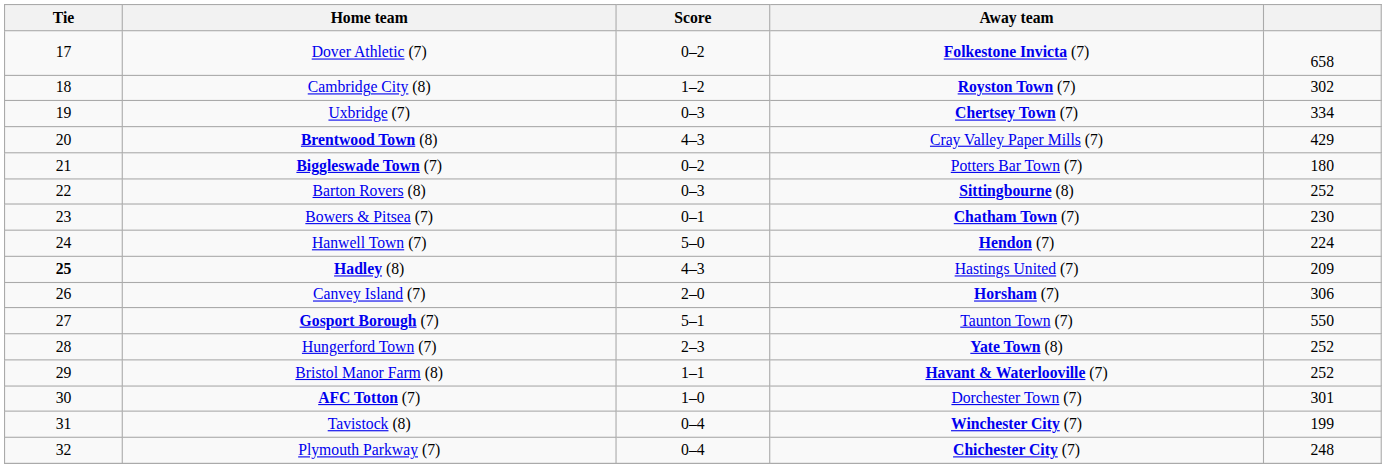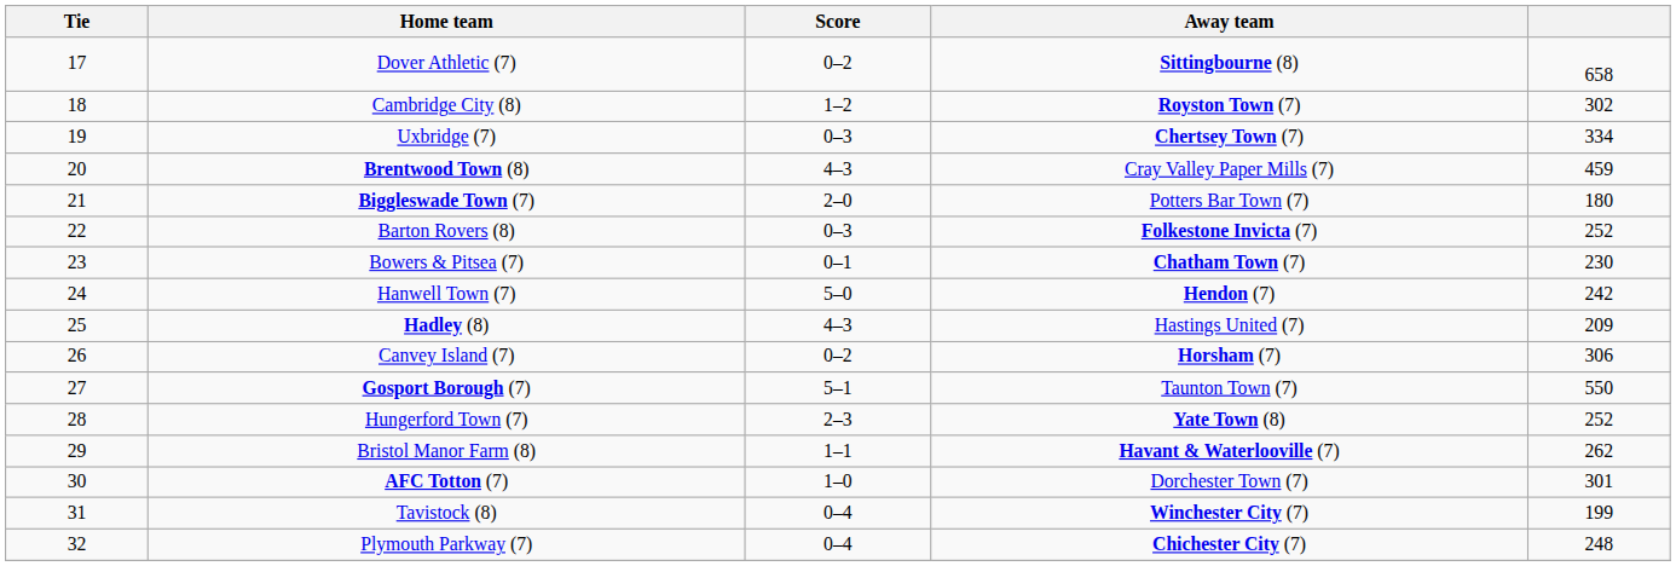 <table class="wikitable" style="text-align:center; font-size:90%; width:100%">
 <tr>
 <th scope="col" style="width:  8.43%;">Tie</th>
 <th scope="col" style="width: 35.29%;">Home team</th>
 <th scope="col" style="width: 11.00%;">Score</th>
 <th scope="col" style="width: 35.29%;">Away team</th>
 <th scope="col" style="width:  8.43%;"></th>
 </tr>
 <tr>
 <td>17</td>
 <td><a href='#'>Dover Athletic</a> (7)</td>
 <td>0–2</td>
-<td><strong><a href='#'>Folkestone Invicta</a></strong> (7)</td>
+<td><strong><a href='#'>Sittingbourne</a></strong> (8)</td>
 <td><br>658</td>
 </tr>
 <tr>
 <td>18</td>
 <td><a href='#'>Cambridge City</a> (8)</td>
 <td>1–2</td>
 <td><strong><a href='#'>Royston Town</a></strong> (7)</td>
 <td>302</td>
 </tr>
 <tr>
 <td>19</td>
 <td><a href='#'>Uxbridge</a> (7)</td>
 <td>0–3</td>
 <td><strong><a href='#'>Chertsey Town</a></strong> (7)</td>
 <td>334</td>
 </tr>
 <tr>
 <td>20</td>
 <td><strong><a href='#'>Brentwood Town</a></strong> (8)</td>
 <td>4–3</td>
 <td><a href='#'>Cray Valley Paper Mills</a> (7)</td>
-<td>429</td>
+<td>459</td>
 </tr>
 <tr>
 <td>21</td>
 <td><strong><a href='#'>Biggleswade Town</a></strong> (7)</td>
-<td>0–2</td>
+<td>2–0</td>
 <td><a href='#'>Potters Bar Town</a> (7)</td>
 <td>180</td>
 </tr>
 <tr>
 <td>22</td>
 <td><a href='#'>Barton Rovers</a> (8)</td>
 <td>0–3</td>
-<td><strong><a href='#'>Sittingbourne</a></strong> (8)</td>
+<td><strong><a href='#'>Folkestone Invicta</a></strong> (7)</td>
 <td>252</td>
 </tr>
 <tr>
 <td>23</td>
 <td><a href='#'>Bowers & Pitsea</a> (7)</td>
 <td>0–1</td>
 <td><strong><a href='#'>Chatham Town</a></strong> (7)</td>
 <td>230</td>
 </tr>
 <tr>
 <td>24</td>
 <td><a href='#'>Hanwell Town</a> (7)</td>
 <td>5–0</td>
 <td><strong><a href='#'>Hendon</a></strong> (7)</td>
-<td>224</td>
+<td>242</td>
 </tr>
 <tr>
-<td><strong>25</strong></td>
+<td>25</td>
 <td><strong><a href='#'>Hadley</a></strong> (8)</td>
 <td>4–3</td>
 <td><a href='#'>Hastings United</a> (7)</td>
 <td>209</td>
 </tr>
 <tr>
 <td>26</td>
 <td><a href='#'>Canvey Island</a> (7)</td>
-<td>2–0</td>
+<td>0–2</td>
 <td><strong><a href='#'>Horsham</a></strong> (7)</td>
 <td>306</td>
 </tr>
 <tr>
 <td>27</td>
 <td><strong><a href='#'>Gosport Borough</a></strong> (7)</td>
 <td>5–1</td>
 <td><a href='#'>Taunton Town</a> (7)</td>
 <td>550</td>
 </tr>
 <tr>
 <td>28</td>
 <td><a href='#'>Hungerford Town</a> (7)</td>
 <td>2–3</td>
 <td><strong><a href='#'>Yate Town</a></strong> (8)</td>
 <td>252</td>
 </tr>
 <tr>
 <td>29</td>
 <td><a href='#'>Bristol Manor Farm</a> (8)</td>
 <td>1–1 </td>
 <td><strong><a href='#'>Havant & Waterlooville</a></strong> (7)</td>
-<td>252</td>
+<td>262</td>
 </tr>
 <tr>
 <td>30</td>
 <td><strong><a href='#'>AFC Totton</a></strong> (7)</td>
 <td>1–0</td>
 <td><a href='#'>Dorchester Town</a> (7)</td>
 <td>301</td>
 </tr>
 <tr>
 <td>31</td>
 <td><a href='#'>Tavistock</a> (8)</td>
 <td>0–4</td>
 <td><strong><a href='#'>Winchester City</a></strong> (7)</td>
 <td>199</td>
 </tr>
 <tr>
 <td>32</td>
 <td><a href='#'>Plymouth Parkway</a> (7)</td>
 <td>0–4</td>
 <td><strong><a href='#'>Chichester City</a></strong> (7)</td>
 <td>248</td>
 </tr>
 <tr>
 </tr>
 </table>
